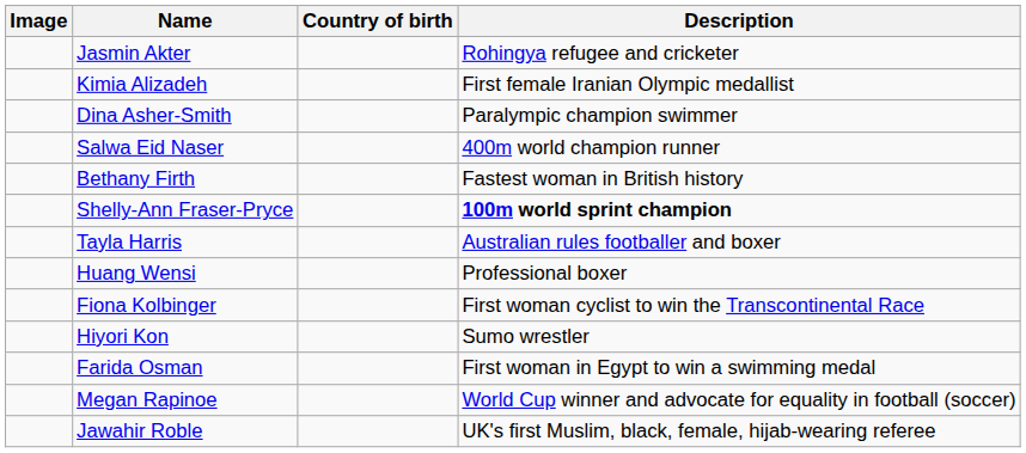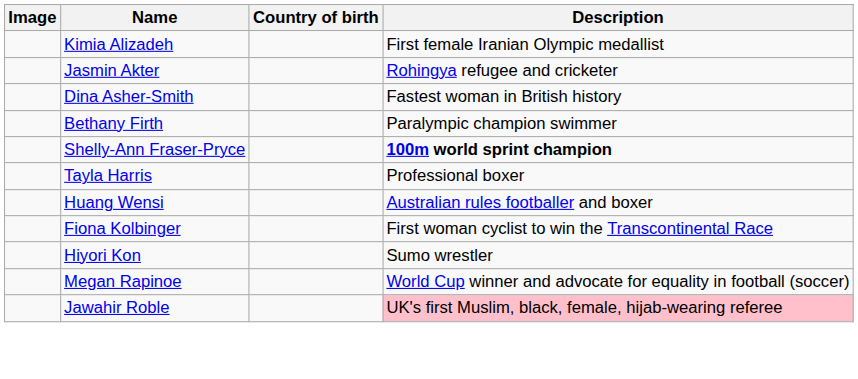 <table class="wikitable sortable">
 <tr>
 <th>Image</th>
 <th>Name</th>
 <th>Country of birth</th>
 <th>Description</th>
 </tr>
 <tr>
 <td></td>
+<td><a href='#'>Kimia Alizadeh</a></td>
+<td></td>
+<td>First female Iranian Olympic medallist</td>
+</tr>
+<tr>
+<td></td>
 <td><a href='#'>Jasmin Akter</a></td>
 <td><br></td>
 <td><a href='#'>Rohingya</a> refugee and cricketer</td>
 </tr>
 <tr>
 <td></td>
-<td><a href='#'>Kimia Alizadeh</a></td>
-<td></td>
-<td>First female Iranian Olympic medallist</td>
-</tr>
-<tr>
-<td></td>
 <td><a href='#'>Dina Asher-Smith</a></td>
 <td></td>
-<td>Paralympic champion swimmer</td>
-</tr>
-<tr>
-<td></td>
-<td><a href='#'>Salwa Eid Naser</a></td>
-<td><br></td>
-<td><a href='#'>400m</a> world champion runner</td>
+<td>Fastest woman in British history</td>
 </tr>
 <tr>
 <td></td>
 <td><a href='#'>Bethany Firth</a></td>
 <td></td>
-<td>Fastest woman in British history</td>
+<td>Paralympic champion swimmer</td>
 </tr>
 <tr>
 <td></td>
 <td><a href='#'>Shelly-Ann Fraser-Pryce</a></td>
 <td></td>
 <td><strong><a href='#'>100m</a> world sprint champion</strong></td>
 </tr>
 <tr>
 <td></td>
 <td><a href='#'>Tayla Harris</a></td>
 <td></td>
-<td><a href='#'>Australian rules footballer</a> and boxer</td>
+<td>Professional boxer</td>
 </tr>
 <tr>
 <td></td>
 <td><a href='#'>Huang Wensi</a></td>
 <td></td>
-<td>Professional boxer</td>
+<td><a href='#'>Australian rules footballer</a> and boxer</td>
 </tr>
 <tr>
 <td></td>
 <td><a href='#'>Fiona Kolbinger</a></td>
 <td></td>
 <td>First woman cyclist to win the <a href='#'>Transcontinental Race</a></td>
 </tr>
 <tr>
 <td></td>
 <td><a href='#'>Hiyori Kon</a></td>
 <td></td>
 <td>Sumo wrestler</td>
 </tr>
 <tr>
 <td></td>
-<td><a href='#'>Farida Osman</a></td>
-<td></td>
-<td>First woman in Egypt to win a swimming medal</td>
-</tr>
-<tr>
-<td></td>
 <td><a href='#'>Megan Rapinoe</a></td>
 <td></td>
 <td><a href='#'>World Cup</a> winner and advocate for equality in football (soccer)</td>
 </tr>
 <tr>
 <td></td>
 <td><a href='#'>Jawahir Roble</a></td>
 <td><br></td>
-<td>UK's first Muslim, black, female, hijab-wearing referee</td>
+<td style="background: pink;">UK's first Muslim, black, female, hijab-wearing referee</td>
 </tr>
 </table>
